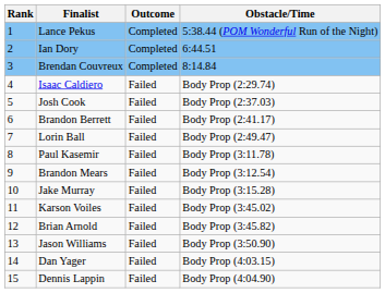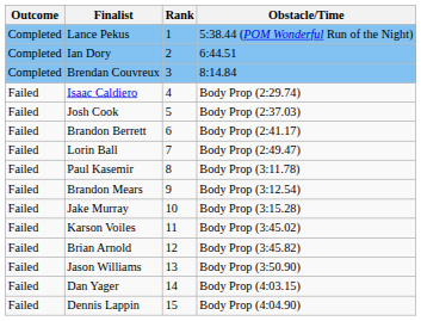 <table class="wikitable">
 <tr>
+<th>Outcome</th>
+<th>Finalist</th>
 <th>Rank</th>
-<th>Finalist</th>
-<th>Outcome</th>
 <th>Obstacle/Time</th>
 </tr>
 <tr style="background-color:#82c2f2">
+<td>Completed</td>
+<td>Lance Pekus</td>
 <td>1</td>
-<td>Lance Pekus</td>
-<td>Completed</td>
 <td>5:38.44 (<em><a href='#'>POM Wonderful</a></em> Run of the Night)</td>
 </tr>
 <tr style="background-color:#82c2f2">
+<td>Completed</td>
+<td>Ian Dory</td>
 <td>2</td>
-<td>Ian Dory</td>
-<td>Completed</td>
 <td>6:44.51</td>
 </tr>
 <tr style="background-color:#82c2f2">
+<td>Completed</td>
+<td>Brendan Couvreux</td>
 <td>3</td>
-<td>Brendan Couvreux</td>
-<td>Completed</td>
 <td>8:14.84</td>
 </tr>
 <tr>
+<td>Failed</td>
+<td><a href='#'>Isaac Caldiero</a></td>
 <td>4</td>
-<td><a href='#'>Isaac Caldiero</a></td>
-<td>Failed</td>
 <td>Body Prop (2:29.74)</td>
 </tr>
 <tr>
+<td>Failed</td>
+<td>Josh Cook</td>
 <td>5</td>
-<td>Josh Cook</td>
-<td>Failed</td>
 <td>Body Prop (2:37.03)</td>
 </tr>
 <tr>
+<td>Failed</td>
+<td>Brandon Berrett</td>
 <td>6</td>
-<td>Brandon Berrett</td>
-<td>Failed</td>
 <td>Body Prop (2:41.17)</td>
 </tr>
 <tr>
+<td>Failed</td>
+<td>Lorin Ball</td>
 <td>7</td>
-<td>Lorin Ball</td>
-<td>Failed</td>
 <td>Body Prop (2:49.47)</td>
 </tr>
 <tr>
+<td>Failed</td>
+<td>Paul Kasemir</td>
 <td>8</td>
-<td>Paul Kasemir</td>
-<td>Failed</td>
 <td>Body Prop (3:11.78)</td>
 </tr>
 <tr>
+<td>Failed</td>
+<td>Brandon Mears</td>
 <td>9</td>
-<td>Brandon Mears</td>
-<td>Failed</td>
 <td>Body Prop (3:12.54)</td>
 </tr>
 <tr>
+<td>Failed</td>
+<td>Jake Murray</td>
 <td>10</td>
-<td>Jake Murray</td>
-<td>Failed</td>
 <td>Body Prop (3:15.28)</td>
 </tr>
 <tr>
+<td>Failed</td>
+<td>Karson Voiles</td>
 <td>11</td>
-<td>Karson Voiles</td>
-<td>Failed</td>
 <td>Body Prop (3:45.02)</td>
 </tr>
 <tr>
+<td>Failed</td>
+<td>Brian Arnold</td>
 <td>12</td>
-<td>Brian Arnold</td>
-<td>Failed</td>
 <td>Body Prop (3:45.82)</td>
 </tr>
 <tr>
+<td>Failed</td>
+<td>Jason Williams</td>
 <td>13</td>
-<td>Jason Williams</td>
-<td>Failed</td>
 <td>Body Prop (3:50.90)</td>
 </tr>
 <tr>
+<td>Failed</td>
+<td>Dan Yager</td>
 <td>14</td>
-<td>Dan Yager</td>
-<td>Failed</td>
 <td>Body Prop (4:03.15)</td>
 </tr>
 <tr>
+<td>Failed</td>
+<td>Dennis Lappin</td>
 <td>15</td>
-<td>Dennis Lappin</td>
-<td>Failed</td>
 <td>Body Prop (4:04.90)</td>
 </tr>
 </table>
